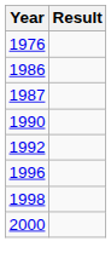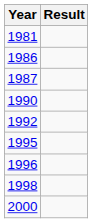 <table class="wikitable" style="text-align:center">
 <tr>
 <th>Year</th>
 <th>Result</th>
 </tr>
 <tr>
-<td><a href='#'>1976</a></td>
+<td><a href='#'>1981</a></td>
 <td></td>
 </tr>
 <tr>
 <td><a href='#'>1986</a></td>
 <td></td>
 </tr>
 <tr>
 <td><a href='#'>1987</a></td>
 <td></td>
 </tr>
 <tr>
 <td><a href='#'>1990</a></td>
 <td></td>
 </tr>
 <tr>
 <td><a href='#'>1992</a></td>
 <td></td>
 </tr>
 <tr>
+<td><a href='#'>1995</a></td>
+<td></td>
+</tr>
+<tr>
 <td><a href='#'>1996</a></td>
 <td></td>
 </tr>
 <tr>
 <td><a href='#'>1998</a></td>
 <td></td>
 </tr>
 <tr>
 <td><a href='#'>2000</a></td>
 <td></td>
 </tr>
 </table>
